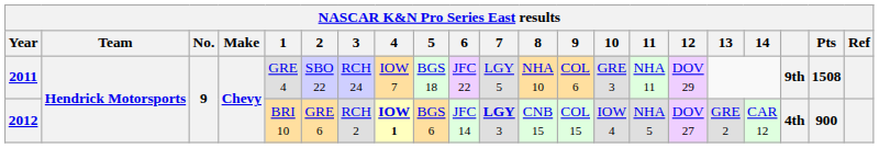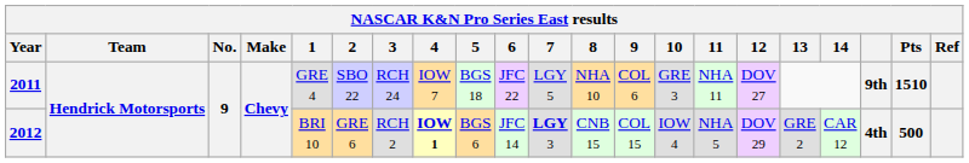 <table class="wikitable" style="text-align:center; font-size:75%">
 <tr>
 <th colspan=45><a href='#'>NASCAR K&N Pro Series East</a> results</th>
 </tr>
 <tr>
 <th>Year</th>
 <th>Team</th>
 <th>No.</th>
 <th>Make</th>
 <th>1</th>
 <th>2</th>
 <th>3</th>
 <th>4</th>
 <th>5</th>
 <th>6</th>
 <th>7</th>
 <th>8</th>
 <th>9</th>
 <th>10</th>
 <th>11</th>
 <th>12</th>
 <th>13</th>
 <th>14</th>
 <th></th>
 <th>Pts</th>
 <th>Ref</th>
 </tr>
 <tr>
 <th><a href='#'>2011</a></th>
 <th rowspan=2><a href='#'>Hendrick Motorsports</a></th>
 <th rowspan=2>9</th>
 <th rowspan=2><a href='#'>Chevy</a></th>
 <td style="background:#DFDFDF;"><a href='#'>GRE</a><br><small>4</small></td>
 <td style="background:#CFCFFF;"><a href='#'>SBO</a><br><small>22</small></td>
 <td style="background:#CFCFFF;"><a href='#'>RCH</a><br><small>24</small></td>
 <td style="background:#FFDF9F;"><a href='#'>IOW</a><br><small>7</small></td>
 <td style="background:#DFFFDF;"><a href='#'>BGS</a><br><small>18</small></td>
 <td style="background:#EFCFFF;"><a href='#'>JFC</a><br><small>22</small></td>
 <td style="background:#DFDFDF;"><a href='#'>LGY</a><br><small>5</small></td>
 <td style="background:#FFDF9F;"><a href='#'>NHA</a><br><small>10</small></td>
 <td style="background:#FFDF9F;"><a href='#'>COL</a><br><small>6</small></td>
 <td style="background:#DFDFDF;"><a href='#'>GRE</a><br><small>3</small></td>
 <td style="background:#DFFFDF;"><a href='#'>NHA</a><br><small>11</small></td>
-<td style="background:#EFCFFF;"><a href='#'>DOV</a><br><small>29</small></td>
+<td style="background:#EFCFFF;"><a href='#'>DOV</a><br><small>27</small></td>
 <td colspan=2></td>
 <th>9th</th>
-<th>1508</th>
+<th>1510</th>
 <th></th>
 </tr>
 <tr>
 <th><a href='#'>2012</a></th>
 <td style="background:#FFDF9F;"><a href='#'>BRI</a><br><small>10</small></td>
 <td style="background:#FFDF9F;"><a href='#'>GRE</a><br><small>6</small></td>
 <td style="background:#DFDFDF;"><a href='#'>RCH</a><br><small>2</small></td>
 <td style="background:#FFFFBF;"><strong><a href='#'>IOW</a><br><small>1</small></strong></td>
 <td style="background:#FFDF9F;"><a href='#'>BGS</a><br><small>6</small></td>
 <td style="background:#DFFFDF;"><a href='#'>JFC</a><br><small>14</small></td>
 <td style="background:#DFDFDF;"><strong><a href='#'>LGY</a></strong><br><small>3</small></td>
 <td style="background:#DFFFDF;"><a href='#'>CNB</a><br><small>15</small></td>
 <td style="background:#DFFFDF;"><a href='#'>COL</a><br><small>15</small></td>
 <td style="background:#DFDFDF;"><a href='#'>IOW</a><br><small>4</small></td>
 <td style="background:#DFDFDF;"><a href='#'>NHA</a><br><small>5</small></td>
-<td style="background:#EFCFFF;"><a href='#'>DOV</a><br><small>27</small></td>
+<td style="background:#EFCFFF;"><a href='#'>DOV</a><br><small>29</small></td>
 <td style="background:#DFDFDF;"><a href='#'>GRE</a><br><small>2</small></td>
 <td style="background:#DFFFDF;"><a href='#'>CAR</a><br><small>12</small></td>
 <th>4th</th>
-<th>900</th>
+<th>500</th>
 <th></th>
 </tr>
 </table>
